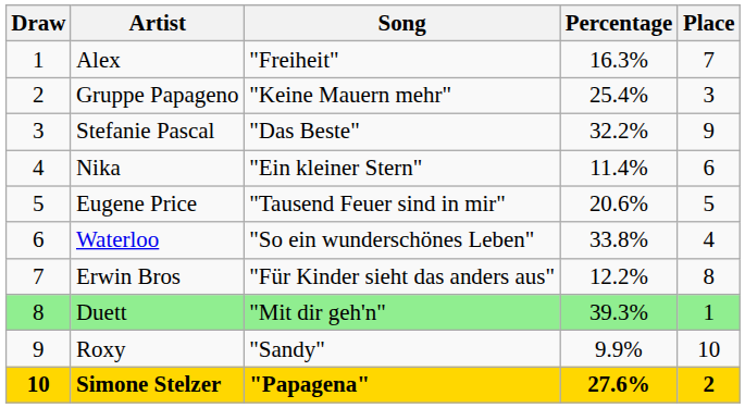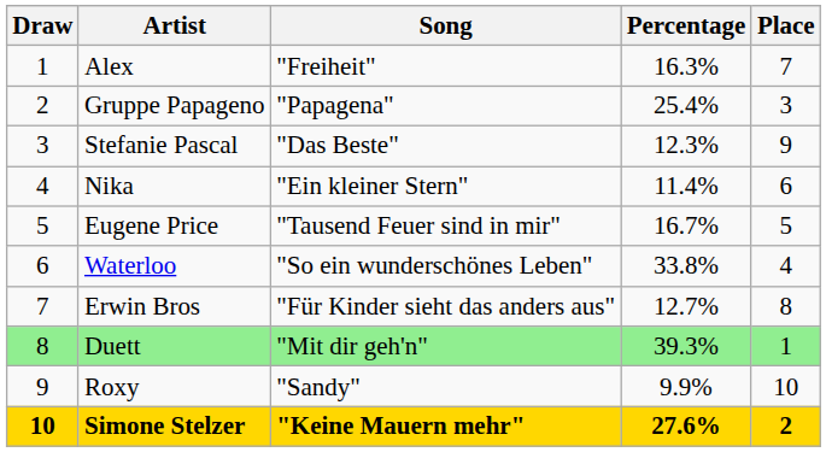 <table class="sortable wikitable" style="margin: 1em auto 1em auto; text-align:center">
 <tr bgcolor="#CCCCCC">
 <th>Draw</th>
 <th>Artist</th>
 <th>Song</th>
 <th>Percentage</th>
 <th>Place</th>
 </tr>
 <tr>
 <td>1</td>
 <td align="left">Alex</td>
 <td align="left">"Freiheit"</td>
 <td>16.3%</td>
 <td>7</td>
 </tr>
 <tr>
 <td>2</td>
 <td align="left">Gruppe Papageno</td>
-<td align="left">"Keine Mauern mehr"</td>
+<td align="left">"Papagena"</td>
 <td>25.4%</td>
 <td>3</td>
 </tr>
 <tr>
 <td>3</td>
 <td align="left">Stefanie Pascal</td>
 <td align="left">"Das Beste"</td>
-<td>32.2%</td>
+<td>12.3%</td>
 <td>9</td>
 </tr>
 <tr>
 <td>4</td>
 <td align="left">Nika</td>
 <td align="left">"Ein kleiner Stern"</td>
 <td>11.4%</td>
 <td>6</td>
 </tr>
 <tr>
 <td>5</td>
 <td align="left">Eugene Price</td>
 <td align="left">"Tausend Feuer sind in mir"</td>
-<td>20.6%</td>
+<td>16.7%</td>
 <td>5</td>
 </tr>
 <tr>
 <td>6</td>
 <td align="left"><a href='#'>Waterloo</a></td>
 <td align="left">"So ein wunderschönes Leben"</td>
 <td>33.8%</td>
 <td>4</td>
 </tr>
 <tr>
 <td>7</td>
 <td align="left">Erwin Bros</td>
 <td align="left">"Für Kinder sieht das anders aus"</td>
-<td>12.2%</td>
+<td>12.7%</td>
 <td>8</td>
 </tr>
 <tr bgcolor="#90EE90">
 <td>8</td>
 <td align="left">Duett</td>
 <td align="left">"Mit dir geh'n"</td>
 <td>39.3%</td>
 <td>1</td>
 </tr>
 <tr>
 <td>9</td>
 <td align="left">Roxy</td>
 <td align="left">"Sandy"</td>
 <td>9.9%</td>
 <td>10</td>
 </tr>
 <tr style="font-weight:bold; background:gold;">
 <td>10</td>
 <td align="left">Simone Stelzer</td>
-<td align="left">"Papagena"</td>
+<td align="left">"Keine Mauern mehr"</td>
 <td>27.6%</td>
 <td>2</td>
 </tr>
 </table>
